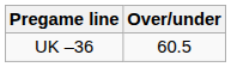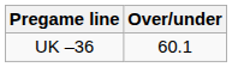 <table class="wikitable">
 <tr align="center">
 <th style=>Pregame line</th>
 <th style=>Over/under</th>
 </tr>
 <tr align="center">
 <td>UK –36</td>
-<td>60.5</td>
+<td>60.1</td>
 </tr>
 </table>
